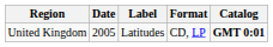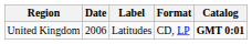 <table class="wikitable">
 <tr>
 <th>Region</th>
 <th>Date</th>
 <th>Label</th>
 <th>Format</th>
 <th>Catalog</th>
 </tr>
 <tr>
 <td>United Kingdom</td>
-<td>2005</td>
+<td>2006</td>
 <td>Latitudes</td>
 <td>CD, <a href='#'>LP</a></td>
 <td><strong>GMT 0:01</strong></td>
 </tr>
 </table>
